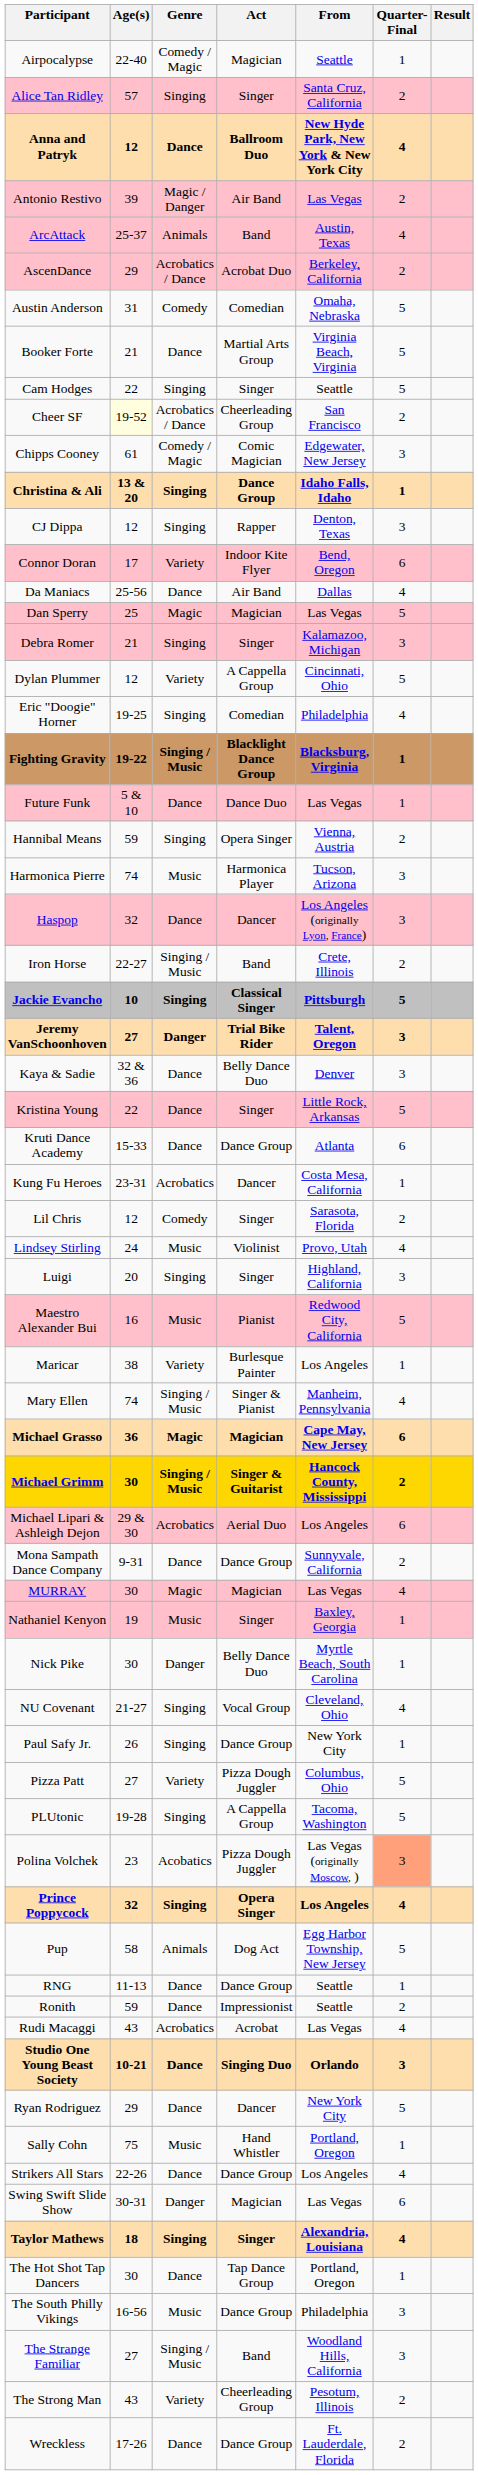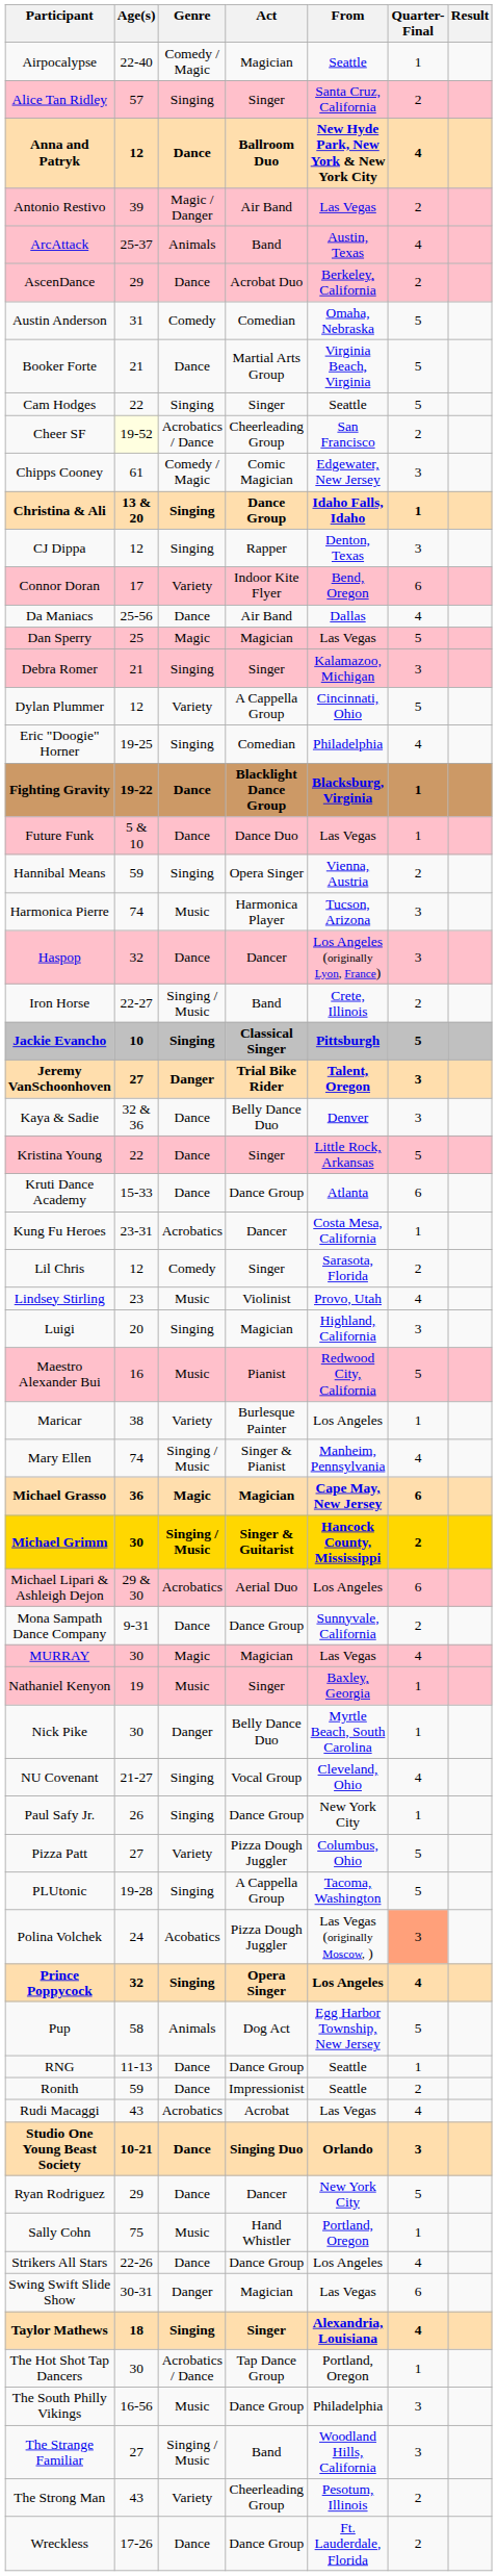 <table class="wikitable sortable" style="margin-left: auto; margin-right: auto; border: none; width:80%; text-align:center;">
 <tr valign="top">
 <th>Participant</th>
 <th class="unsortable">Age(s) </th>
 <th>Genre</th>
 <th class="unsortable">Act</th>
 <th>From</th>
 <th>Quarter-Final</th>
 <th>Result</th>
 </tr>
 <tr>
 <td>Airpocalypse</td>
 <td>22-40</td>
 <td>Comedy / Magic</td>
 <td>Magician</td>
 <td><a href='#'>Seattle</a></td>
 <td>1</td>
 <td></td>
 </tr>
 <tr style="background:pink;">
 <td><a href='#'>Alice Tan Ridley</a></td>
 <td>57</td>
 <td>Singing</td>
 <td>Singer</td>
 <td><a href='#'>Santa Cruz, California</a></td>
 <td>2</td>
 <td></td>
 </tr>
 <tr style="background:NavajoWhite;">
 <td><strong>Anna and Patryk</strong></td>
 <td><strong>12</strong></td>
 <td><strong>Dance</strong></td>
 <td><strong>Ballroom Duo</strong></td>
 <td><strong><a href='#'>New Hyde Park, New York</a> & New York City</strong></td>
 <td><strong>4</strong> </td>
 <td><strong></strong></td>
 </tr>
 <tr style="background:pink;">
 <td>Antonio Restivo</td>
 <td>39</td>
 <td>Magic / Danger</td>
 <td>Air Band</td>
 <td><a href='#'>Las Vegas</a></td>
 <td>2</td>
 <td></td>
 </tr>
 <tr style="background:pink;">
 <td><a href='#'>ArcAttack</a> </td>
 <td>25-37</td>
 <td>Animals</td>
 <td>Band</td>
 <td><a href='#'>Austin, Texas</a></td>
 <td>4</td>
 <td></td>
 </tr>
 <tr style="background:pink;">
 <td>AscenDance</td>
 <td>29</td>
-<td>Acrobatics / Dance</td>
+<td>Dance</td>
 <td>Acrobat Duo</td>
 <td><a href='#'>Berkeley, California</a></td>
 <td>2</td>
 <td></td>
 </tr>
 <tr>
 <td>Austin Anderson</td>
 <td>31</td>
 <td>Comedy</td>
 <td>Comedian</td>
 <td><a href='#'>Omaha, Nebraska</a></td>
 <td>5</td>
 <td></td>
 </tr>
 <tr>
 <td>Booker Forte</td>
 <td>21</td>
 <td>Dance</td>
 <td>Martial Arts Group</td>
 <td><a href='#'>Virginia Beach, Virginia</a></td>
 <td>5</td>
 <td></td>
 </tr>
 <tr>
 <td>Cam Hodges</td>
 <td>22</td>
 <td>Singing</td>
 <td>Singer</td>
 <td>Seattle</td>
 <td>5</td>
 <td></td>
 </tr>
 <tr>
 <td>Cheer SF</td>
 <td style="background: lightyellow;">19-52</td>
 <td>Acrobatics / Dance</td>
 <td>Cheerleading Group</td>
 <td><a href='#'>San Francisco</a></td>
 <td>2</td>
 <td></td>
 </tr>
 <tr>
 <td>Chipps Cooney</td>
 <td>61</td>
 <td>Comedy / Magic</td>
 <td>Comic Magician</td>
 <td><a href='#'>Edgewater, New Jersey</a></td>
 <td>3</td>
 <td></td>
 </tr>
 <tr style="background:NavajoWhite;">
 <td><strong>Christina & Ali</strong></td>
 <td><strong>13 & 20</strong></td>
 <td><strong>Singing</strong></td>
 <td><strong>Dance Group</strong></td>
 <td><strong><a href='#'>Idaho Falls, Idaho</a></strong></td>
 <td><strong>1</strong></td>
 <td><strong></strong></td>
 </tr>
 <tr>
 <td>CJ Dippa</td>
 <td>12</td>
 <td>Singing</td>
 <td>Rapper</td>
 <td><a href='#'>Denton, Texas</a></td>
 <td>3 </td>
 <td></td>
 </tr>
 <tr style="background:pink;">
 <td>Connor Doran </td>
 <td>17</td>
 <td>Variety</td>
 <td>Indoor Kite Flyer</td>
 <td><a href='#'>Bend, Oregon</a></td>
 <td>6</td>
 <td></td>
 </tr>
 <tr>
 <td>Da Maniacs</td>
 <td>25-56</td>
 <td>Dance</td>
 <td>Air Band</td>
 <td><a href='#'>Dallas</a></td>
 <td>4</td>
 <td></td>
 </tr>
 <tr style="background:pink;">
 <td>Dan Sperry</td>
 <td>25</td>
 <td>Magic</td>
 <td>Magician</td>
 <td>Las Vegas</td>
 <td>5</td>
 <td></td>
 </tr>
 <tr style="background:pink;">
 <td>Debra Romer</td>
 <td>21</td>
 <td>Singing</td>
 <td>Singer</td>
 <td><a href='#'>Kalamazoo, Michigan</a></td>
 <td>3</td>
 <td></td>
 </tr>
 <tr>
 <td>Dylan Plummer</td>
 <td>12</td>
 <td>Variety</td>
 <td>A Cappella Group</td>
 <td><a href='#'>Cincinnati, Ohio</a></td>
 <td>5</td>
 <td></td>
 </tr>
 <tr>
 <td>Eric "Doogie" Horner</td>
 <td>19-25</td>
 <td>Singing</td>
 <td>Comedian</td>
 <td><a href='#'>Philadelphia</a></td>
 <td>4 </td>
 <td></td>
 </tr>
 <tr style="background:#c96;">
 <td><strong>Fighting Gravity</strong></td>
 <td><strong>19-22</strong></td>
-<td><strong>Singing / Music</strong></td>
+<td><strong>Dance</strong></td>
 <td><strong>Blacklight Dance Group</strong></td>
 <td><strong><a href='#'>Blacksburg, Virginia</a></strong></td>
 <td><strong>1</strong></td>
 <td><strong></strong></td>
 </tr>
 <tr style="background:pink;">
 <td>Future Funk</td>
 <td>5 & 10</td>
 <td>Dance</td>
 <td>Dance Duo</td>
 <td>Las Vegas</td>
 <td>1</td>
 <td></td>
 </tr>
 <tr>
 <td>Hannibal Means</td>
 <td>59</td>
 <td>Singing</td>
 <td>Opera Singer</td>
 <td><a href='#'>Vienna, Austria</a></td>
 <td>2</td>
 <td></td>
 </tr>
 <tr>
 <td>Harmonica Pierre</td>
 <td>74</td>
 <td>Music</td>
 <td>Harmonica Player</td>
 <td><a href='#'>Tucson, Arizona</a></td>
 <td>3 </td>
 <td></td>
 </tr>
 <tr style="background:pink;">
 <td><a href='#'>Haspop</a></td>
 <td>32</td>
 <td>Dance</td>
 <td>Dancer</td>
 <td><a href='#'>Los Angeles</a> (<small>originally <a href='#'>Lyon</a>, <a href='#'>France</a></small>)</td>
 <td>3</td>
 <td></td>
 </tr>
 <tr>
 <td>Iron Horse</td>
 <td>22-27</td>
 <td>Singing / Music</td>
 <td>Band</td>
 <td><a href='#'>Crete, Illinois</a></td>
 <td>2</td>
 <td></td>
 </tr>
 <tr style="background:silver;">
 <td><strong><a href='#'>Jackie Evancho</a></strong></td>
 <td><strong>10</strong></td>
 <td><strong>Singing</strong></td>
 <td><strong>Classical Singer</strong></td>
 <td><strong><a href='#'>Pittsburgh</a></strong></td>
 <td><strong>5</strong></td>
 <td><strong></strong></td>
 </tr>
 <tr style="background:NavajoWhite;">
 <td><strong>Jeremy VanSchoonhoven</strong></td>
 <td><strong>27</strong></td>
 <td><strong>Danger</strong></td>
 <td><strong>Trial Bike Rider</strong></td>
 <td><strong><a href='#'>Talent, Oregon</a></strong></td>
 <td><strong>3</strong></td>
 <td><strong></strong></td>
 </tr>
 <tr>
 <td>Kaya & Sadie</td>
 <td>32 & 36</td>
 <td>Dance</td>
 <td>Belly Dance Duo</td>
 <td><a href='#'>Denver</a></td>
 <td>3</td>
 <td></td>
 </tr>
 <tr style="background:pink;">
 <td>Kristina Young</td>
 <td>22</td>
 <td>Dance</td>
 <td>Singer</td>
 <td><a href='#'>Little Rock, Arkansas</a></td>
 <td>5</td>
 <td></td>
 </tr>
 <tr>
 <td>Kruti Dance Academy </td>
 <td>15-33</td>
 <td>Dance</td>
 <td>Dance Group</td>
 <td><a href='#'>Atlanta</a></td>
 <td>6</td>
 <td></td>
 </tr>
 <tr>
 <td>Kung Fu Heroes</td>
 <td>23-31</td>
 <td>Acrobatics</td>
 <td>Dancer</td>
 <td><a href='#'>Costa Mesa, California</a></td>
 <td>1</td>
 <td></td>
 </tr>
 <tr>
 <td>Lil Chris</td>
 <td>12</td>
 <td>Comedy</td>
 <td>Singer</td>
 <td><a href='#'>Sarasota, Florida</a></td>
 <td>2</td>
 <td></td>
 </tr>
 <tr>
 <td><a href='#'>Lindsey Stirling</a></td>
-<td>24</td>
+<td>23</td>
 <td>Music</td>
 <td>Violinist</td>
 <td><a href='#'>Provo, Utah</a></td>
 <td>4</td>
 <td></td>
 </tr>
 <tr>
 <td>Luigi</td>
 <td>20</td>
 <td>Singing</td>
-<td>Singer</td>
+<td>Magician</td>
 <td><a href='#'>Highland, California</a></td>
 <td>3</td>
 <td></td>
 </tr>
 <tr style="background:pink;">
 <td>Maestro Alexander Bui</td>
 <td>16</td>
 <td>Music</td>
 <td>Pianist</td>
 <td><a href='#'>Redwood City, California</a></td>
 <td>5</td>
 <td></td>
 </tr>
 <tr>
 <td>Maricar</td>
 <td>38</td>
 <td>Variety</td>
 <td>Burlesque Painter</td>
 <td>Los Angeles</td>
 <td>1</td>
 <td></td>
 </tr>
 <tr>
 <td>Mary Ellen</td>
 <td>74</td>
 <td>Singing / Music</td>
 <td>Singer & Pianist</td>
 <td><a href='#'>Manheim, Pennsylvania</a></td>
 <td>4</td>
 <td></td>
 </tr>
 <tr style="background:NavajoWhite;">
 <td><strong>Michael Grasso</strong> </td>
 <td><strong>36</strong></td>
 <td><strong>Magic</strong></td>
 <td><strong>Magician</strong></td>
 <td><strong><a href='#'>Cape May, New Jersey</a></strong></td>
 <td><strong>6</strong></td>
 <td><strong></strong></td>
 </tr>
 <tr style="background:gold;">
 <td><strong><a href='#'>Michael Grimm</a></strong></td>
 <td><strong>30</strong></td>
 <td><strong>Singing / Music</strong></td>
 <td><strong>Singer & Guitarist</strong></td>
 <td><strong><a href='#'>Hancock County, Mississippi</a></strong></td>
 <td><strong>2</strong></td>
 <td><strong></strong></td>
 </tr>
 <tr style="background:pink;">
 <td>Michael Lipari & Ashleigh Dejon </td>
 <td>29 & 30</td>
 <td>Acrobatics</td>
 <td>Aerial Duo</td>
 <td>Los Angeles</td>
 <td>6</td>
 <td></td>
 </tr>
 <tr>
 <td>Mona Sampath Dance Company</td>
 <td>9-31</td>
 <td>Dance</td>
 <td>Dance Group</td>
 <td><a href='#'>Sunnyvale, California</a></td>
 <td>2</td>
 <td></td>
 </tr>
 <tr style="background:pink;">
 <td><a href='#'>MURRAY</a></td>
 <td>30</td>
 <td>Magic</td>
 <td>Magician</td>
 <td>Las Vegas</td>
 <td>4</td>
 <td></td>
 </tr>
 <tr style="background:pink;">
 <td>Nathaniel Kenyon</td>
 <td>19</td>
 <td>Music</td>
 <td>Singer</td>
 <td><a href='#'>Baxley, Georgia</a></td>
 <td>1</td>
 <td></td>
 </tr>
 <tr>
 <td>Nick Pike </td>
 <td>30</td>
 <td>Danger</td>
 <td>Belly Dance Duo</td>
 <td><a href='#'>Myrtle Beach, South Carolina</a></td>
 <td>1</td>
 <td></td>
 </tr>
 <tr>
 <td>NU Covenant</td>
 <td>21-27</td>
 <td>Singing</td>
 <td>Vocal Group</td>
 <td><a href='#'>Cleveland, Ohio</a></td>
 <td>4</td>
 <td></td>
 </tr>
 <tr>
 <td>Paul Safy Jr.</td>
 <td>26</td>
 <td>Singing</td>
 <td>Dance Group</td>
 <td>New York City</td>
 <td>1</td>
 <td></td>
 </tr>
 <tr>
 <td>Pizza Patt</td>
 <td>27</td>
 <td>Variety</td>
 <td>Pizza Dough Juggler</td>
 <td><a href='#'>Columbus, Ohio</a></td>
 <td>5</td>
 <td></td>
 </tr>
 <tr>
 <td>PLUtonic</td>
 <td>19-28</td>
 <td>Singing</td>
 <td>A Cappella Group</td>
 <td><a href='#'>Tacoma, Washington</a></td>
 <td>5</td>
 <td></td>
 </tr>
 <tr>
 <td>Polina Volchek</td>
-<td>23</td>
+<td>24</td>
 <td>Acobatics</td>
 <td>Pizza Dough Juggler</td>
 <td>Las Vegas (<small>originally <a href='#'>Moscow</a>,</small> )</td>
 <td style="background: lightsalmon;">3</td>
 <td></td>
 </tr>
 <tr style="background:NavajoWhite;">
 <td><strong><a href='#'>Prince Poppycock</a></strong></td>
 <td><strong>32</strong></td>
 <td><strong>Singing</strong></td>
 <td><strong>Opera Singer</strong></td>
 <td><strong>Los Angeles</strong></td>
 <td><strong>4</strong></td>
 <td><strong></strong></td>
 </tr>
 <tr>
 <td>Pup</td>
 <td>58 </td>
 <td>Animals</td>
 <td>Dog Act</td>
 <td><a href='#'>Egg Harbor Township, New Jersey</a></td>
 <td>5</td>
 <td></td>
 </tr>
 <tr>
 <td>RNG</td>
 <td>11-13</td>
 <td>Dance</td>
 <td>Dance Group</td>
 <td>Seattle</td>
 <td>1 </td>
 <td></td>
 </tr>
 <tr>
 <td>Ronith</td>
 <td>59</td>
 <td>Dance</td>
 <td>Impressionist</td>
 <td>Seattle</td>
 <td>2</td>
 <td></td>
 </tr>
 <tr>
 <td>Rudi Macaggi</td>
 <td>43</td>
 <td>Acrobatics</td>
 <td>Acrobat</td>
 <td>Las Vegas</td>
 <td>4 </td>
 <td></td>
 </tr>
 <tr style="background:NavajoWhite;">
 <td><strong>Studio One Young Beast Society</strong></td>
 <td><strong>10-21</strong></td>
 <td><strong>Dance</strong></td>
 <td><strong>Singing Duo</strong></td>
 <td><strong>Orlando</strong></td>
 <td><strong>3</strong></td>
 <td><strong></strong></td>
 </tr>
 <tr>
 <td>Ryan Rodriguez</td>
 <td>29</td>
 <td>Dance</td>
 <td>Dancer</td>
 <td><a href='#'>New York City</a></td>
 <td>5</td>
 <td></td>
 </tr>
 <tr>
 <td>Sally Cohn</td>
 <td>75</td>
 <td>Music</td>
 <td>Hand Whistler</td>
 <td><a href='#'>Portland, Oregon</a></td>
 <td>1</td>
 <td></td>
 </tr>
 <tr>
 <td>Strikers All Stars</td>
 <td>22-26</td>
 <td>Dance</td>
 <td>Dance Group</td>
 <td>Los Angeles</td>
 <td>4</td>
 <td></td>
 </tr>
 <tr>
 <td>Swing Swift Slide Show  </td>
 <td>30-31</td>
 <td>Danger</td>
 <td>Magician</td>
 <td>Las Vegas</td>
 <td>6</td>
 <td></td>
 </tr>
 <tr style="background:NavajoWhite;">
 <td><strong>Taylor Mathews</strong></td>
 <td><strong>18</strong></td>
 <td><strong>Singing</strong></td>
 <td><strong>Singer</strong></td>
 <td><strong><a href='#'>Alexandria, Louisiana</a></strong></td>
 <td><strong>4</strong></td>
 <td><strong></strong></td>
 </tr>
 <tr>
 <td>The Hot Shot Tap Dancers</td>
 <td>30</td>
-<td>Dance</td>
+<td>Acrobatics / Dance</td>
 <td>Tap Dance Group</td>
 <td>Portland, Oregon</td>
 <td>1 </td>
 <td></td>
 </tr>
 <tr>
 <td>The South Philly Vikings</td>
 <td>16-56</td>
 <td>Music</td>
 <td>Dance Group</td>
 <td>Philadelphia</td>
 <td>3</td>
 <td></td>
 </tr>
 <tr>
 <td><a href='#'>The Strange Familiar</a></td>
 <td>27</td>
 <td>Singing / Music</td>
 <td>Band</td>
 <td><a href='#'>Woodland Hills, California</a></td>
 <td>3</td>
 <td></td>
 </tr>
 <tr>
 <td>The Strong Man</td>
 <td>43</td>
 <td>Variety</td>
 <td>Cheerleading Group</td>
 <td><a href='#'>Pesotum, Illinois</a></td>
 <td>2</td>
 <td></td>
 </tr>
 <tr>
 <td>Wreckless</td>
 <td>17-26</td>
 <td>Dance</td>
 <td>Dance Group</td>
 <td><a href='#'>Ft. Lauderdale, Florida</a></td>
 <td>2</td>
 <td></td>
 </tr>
 </table>
